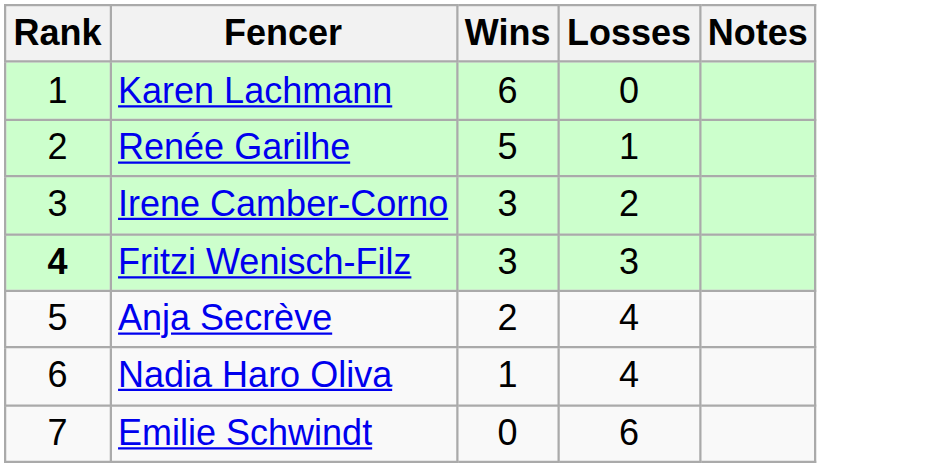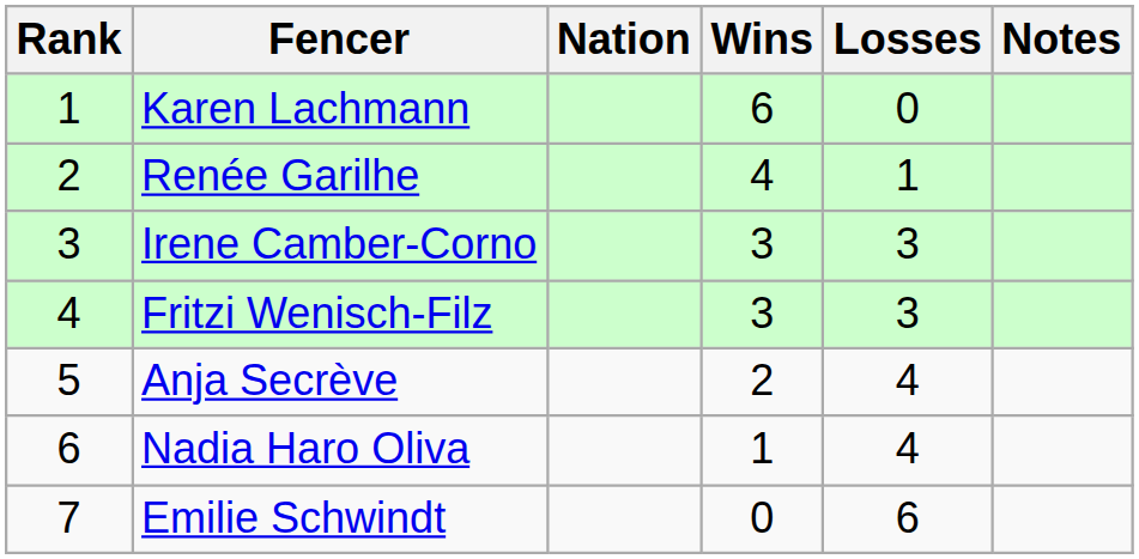 <table class="wikitable sortable" style="text-align: center;">
 <tr>
 <th>Rank</th>
 <th>Fencer</th>
+<th>Nation</th>
 <th>Wins</th>
 <th>Losses</th>
 <th>Notes</th>
 </tr>
 <tr style="background:#cfc;">
 <td>1</td>
 <td align=left><a href='#'>Karen Lachmann</a></td>
+<td align=left></td>
 <td>6</td>
 <td>0</td>
 <td></td>
 </tr>
 <tr style="background:#cfc;">
 <td>2</td>
 <td align=left><a href='#'>Renée Garilhe</a></td>
-<td>5</td>
+<td align=left></td>
+<td>4</td>
 <td>1</td>
 <td></td>
 </tr>
 <tr style="background:#cfc;">
 <td>3</td>
 <td align=left><a href='#'>Irene Camber-Corno</a></td>
+<td align=left></td>
 <td>3</td>
-<td>2</td>
+<td>3</td>
 <td></td>
 </tr>
 <tr style="background:#cfc;">
-<td><strong>4</strong></td>
+<td>4</td>
 <td align=left><a href='#'>Fritzi Wenisch-Filz</a></td>
+<td align=left></td>
 <td>3</td>
 <td>3</td>
 <td></td>
 </tr>
 <tr>
 <td>5</td>
 <td align=left><a href='#'>Anja Secrève</a></td>
+<td align=left></td>
 <td>2</td>
 <td>4</td>
 <td></td>
 </tr>
 <tr>
 <td>6</td>
 <td align=left><a href='#'>Nadia Haro Oliva</a></td>
+<td align=left></td>
 <td>1</td>
 <td>4</td>
 <td></td>
 </tr>
 <tr>
 <td>7</td>
 <td align=left><a href='#'>Emilie Schwindt</a></td>
+<td align=left></td>
 <td>0</td>
 <td>6</td>
 <td></td>
 </tr>
 </table>
